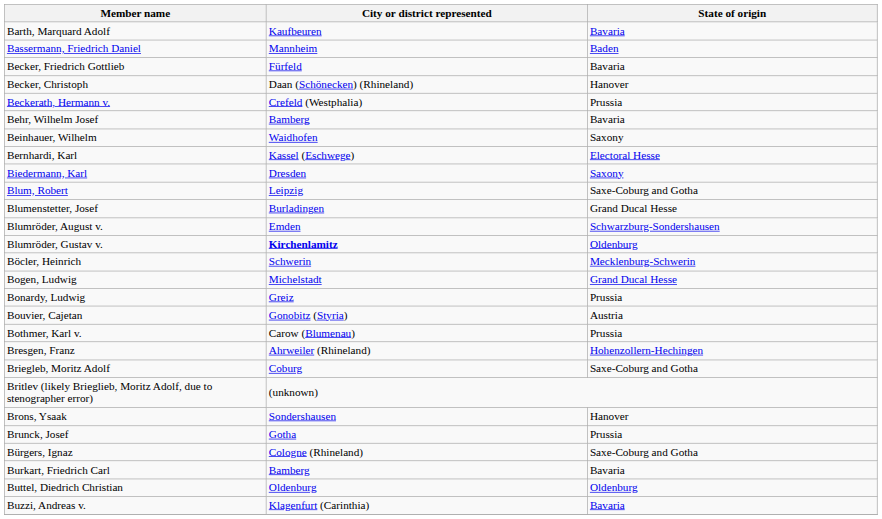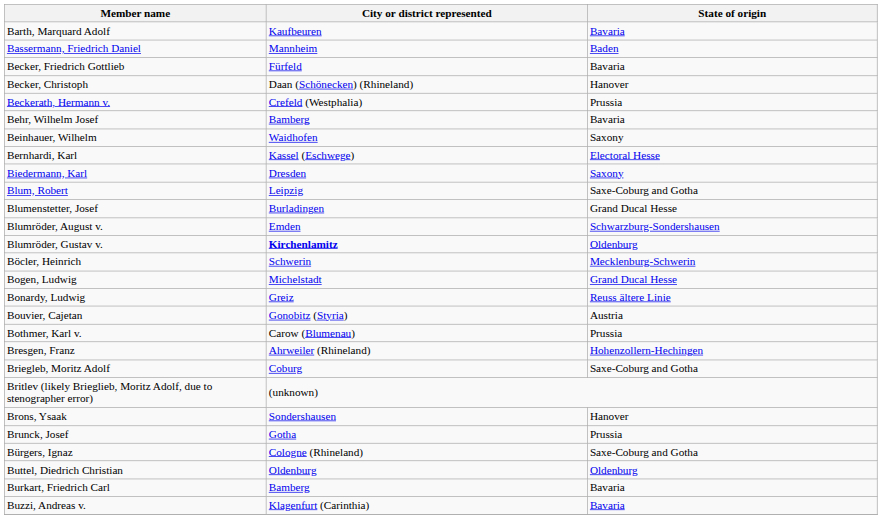 <table class="wikitable">
 <tr>
 <th width="30%">Member name</th>
 <th>City or district represented</th>
 <th>State of origin</th>
 </tr>
 <tr>
 <td>Barth, Marquard Adolf</td>
 <td><a href='#'>Kaufbeuren</a></td>
 <td><a href='#'>Bavaria</a></td>
 </tr>
 <tr>
 <td><a href='#'>Bassermann, Friedrich Daniel</a></td>
 <td><a href='#'>Mannheim</a></td>
 <td><a href='#'>Baden</a></td>
 </tr>
 <tr>
 <td>Becker, Friedrich Gottlieb</td>
 <td><a href='#'>Fürfeld</a></td>
 <td>Bavaria</td>
 </tr>
 <tr>
 <td>Becker, Christoph</td>
 <td>Daan (<a href='#'>Schönecken</a>) (Rhineland)</td>
 <td>Hanover</td>
 </tr>
 <tr>
 <td><a href='#'>Beckerath, Hermann v.</a></td>
 <td><a href='#'>Crefeld</a> (Westphalia)</td>
 <td>Prussia</td>
 </tr>
 <tr>
 <td>Behr, Wilhelm Josef</td>
 <td><a href='#'>Bamberg</a></td>
 <td>Bavaria</td>
 </tr>
 <tr>
 <td>Beinhauer, Wilhelm</td>
 <td><a href='#'>Waidhofen</a></td>
 <td>Saxony</td>
 </tr>
 <tr>
 <td>Bernhardi, Karl</td>
 <td><a href='#'>Kassel</a> (<a href='#'>Eschwege</a>)</td>
 <td><a href='#'>Electoral Hesse</a></td>
 </tr>
 <tr>
 <td><a href='#'>Biedermann, Karl</a></td>
 <td><a href='#'>Dresden</a></td>
 <td><a href='#'>Saxony</a></td>
 </tr>
 <tr>
 <td><a href='#'>Blum, Robert</a></td>
 <td><a href='#'>Leipzig</a></td>
 <td>Saxe-Coburg and Gotha</td>
 </tr>
 <tr>
 <td>Blumenstetter, Josef</td>
 <td><a href='#'>Burladingen</a></td>
 <td>Grand Ducal Hesse</td>
 </tr>
 <tr>
 <td>Blumröder, August v.</td>
 <td><a href='#'>Emden</a></td>
 <td><a href='#'>Schwarzburg-Sondershausen</a></td>
 </tr>
 <tr>
 <td>Blumröder, Gustav v.</td>
 <td><strong><a href='#'>Kirchenlamitz</a></strong></td>
 <td><a href='#'>Oldenburg</a></td>
 </tr>
 <tr>
 <td>Böcler, Heinrich</td>
 <td><a href='#'>Schwerin</a></td>
 <td><a href='#'>Mecklenburg-Schwerin</a></td>
 </tr>
 <tr>
 <td>Bogen, Ludwig</td>
 <td><a href='#'>Michelstadt</a></td>
 <td><a href='#'>Grand Ducal Hesse</a></td>
 </tr>
 <tr>
 <td>Bonardy, Ludwig</td>
 <td><a href='#'>Greiz</a></td>
-<td>Prussia</td>
+<td><a href='#'>Reuss ältere Linie</a></td>
 </tr>
 <tr>
 <td>Bouvier, Cajetan</td>
 <td><a href='#'>Gonobitz</a> (<a href='#'>Styria</a>)</td>
 <td>Austria</td>
 </tr>
 <tr>
 <td>Bothmer, Karl v.</td>
 <td>Carow (<a href='#'>Blumenau</a>)</td>
 <td>Prussia</td>
 </tr>
 <tr>
 <td>Bresgen, Franz</td>
 <td><a href='#'>Ahrweiler</a> (Rhineland)</td>
 <td><a href='#'>Hohenzollern-Hechingen</a></td>
 </tr>
 <tr>
 <td>Briegleb, Moritz Adolf</td>
 <td><a href='#'>Coburg</a></td>
 <td>Saxe-Coburg and Gotha</td>
 </tr>
 <tr>
 <td>Britlev (likely Brieglieb, Moritz Adolf, due to stenographer error)</td>
 <td colspan=2>(unknown)</td>
 </tr>
 <tr>
 <td>Brons, Ysaak</td>
 <td><a href='#'>Sondershausen</a></td>
 <td>Hanover</td>
 </tr>
 <tr>
 <td>Brunck, Josef</td>
 <td><a href='#'>Gotha</a></td>
 <td>Prussia</td>
 </tr>
 <tr>
 <td>Bürgers, Ignaz</td>
 <td><a href='#'>Cologne</a> (Rhineland)</td>
 <td>Saxe-Coburg and Gotha</td>
 </tr>
 <tr>
+<td>Buttel, Diedrich Christian</td>
+<td><a href='#'>Oldenburg</a></td>
+<td><a href='#'>Oldenburg</a></td>
+</tr>
+<tr>
 <td>Burkart, Friedrich Carl</td>
 <td><a href='#'>Bamberg</a></td>
 <td>Bavaria</td>
-</tr>
-<tr>
-<td>Buttel, Diedrich Christian</td>
-<td><a href='#'>Oldenburg</a></td>
-<td><a href='#'>Oldenburg</a></td>
 </tr>
 <tr>
 <td>Buzzi, Andreas v.</td>
 <td><a href='#'>Klagenfurt</a> (Carinthia)</td>
 <td><a href='#'>Bavaria</a></td>
 </tr>
 <tr>
 </tr>
 </table>
